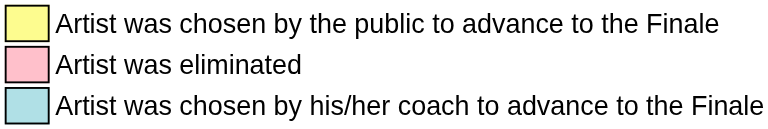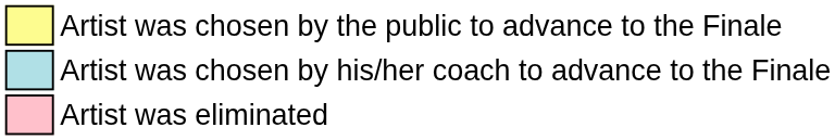 <table class="toccolours" style="font-size: 90%; white-space: nowrap">
 <tr>
 <td style="background:#fdfc8f; border:1px solid black">     </td>
 <td>Artist was chosen by the public to advance to the Finale</td>
 </tr>
 <tr>
+<td style="background:#b0e0e6; border:1px solid black">     </td>
+<td>Artist was chosen by his/her coach to advance to the Finale</td>
+</tr>
+<tr>
 <td style="background:pink; border:1px solid black">     </td>
 <td>Artist was eliminated</td>
 </tr>
-<tr>
-<td style="background:#b0e0e6; border:1px solid black">     </td>
-<td>Artist was chosen by his/her coach to advance to the Finale</td>
-</tr>
 </table>
